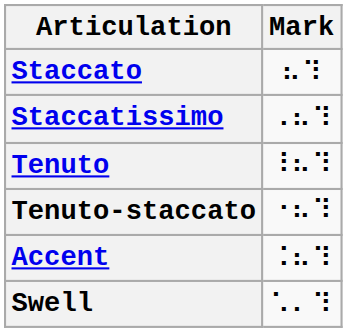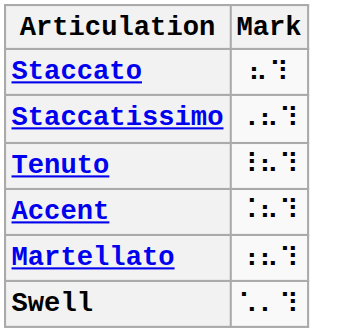 <table class="wikitable plainrowheaders" style="text-align: center;">
 <tr>
 <th scope="col">Articulation</th>
 <th scope="col">Mark</th>
 </tr>
 <tr>
 <th scope="row" style="text-align: left;"><a href='#'>Staccato</a></th>
 <td>⠦⠹</td>
 </tr>
 <tr>
 <th scope="row" style="text-align: left;"><a href='#'>Staccatissimo</a></th>
 <td>⠠⠦⠹</td>
 </tr>
 <tr>
 <th scope="row" style="text-align: left;"><a href='#'>Tenuto</a></th>
 <td>⠸⠦⠹</td>
 </tr>
 <tr>
-<th scope="row" style="text-align: left;">Tenuto-staccato</th>
-<td>⠐⠦⠹</td>
+<th scope="row" style="text-align: left;"><a href='#'>Accent</a></th>
+<td>⠨⠦⠹</td>
 </tr>
 <tr>
-<th scope="row" style="text-align: left;"><a href='#'>Accent</a></th>
-<td>⠨⠦⠹</td>
+<th scope="row" style="text-align: left;"><a href='#'>Martellato</a></th>
+<td>⠰⠦⠹</td>
 </tr>
 <tr>
 <th scope="row" style="text-align: left;">Swell</th>
 <td>⠡⠄⠹</td>
 </tr>
 </table>
